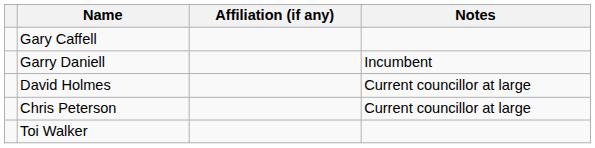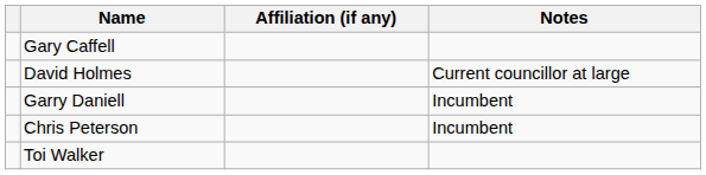 <table class="wikitable" width="51%">
 <tr>
 <th width="1%"></th>
 <th width="15%">Name</th>
 <th width="15%">Affiliation (if any)</th>
 <th width="20%">Notes</th>
 </tr>
 <tr>
 <td></td>
 <td>Gary Caffell</td>
 <td></td>
 <td></td>
 </tr>
 <tr>
 <td></td>
+<td>David Holmes</td>
+<td></td>
+<td>Current councillor at large</td>
+</tr>
+<tr>
+<td></td>
 <td>Garry Daniell</td>
 <td></td>
 <td>Incumbent</td>
 </tr>
 <tr>
 <td></td>
-<td>David Holmes</td>
-<td></td>
-<td>Current councillor at large</td>
-</tr>
-<tr>
-<td></td>
 <td>Chris Peterson</td>
 <td></td>
-<td>Current councillor at large</td>
+<td>Incumbent</td>
 </tr>
 <tr>
 <td bgcolor=></td>
 <td>Toi Walker</td>
 <td></td>
 <td></td>
 </tr>
 </table>
